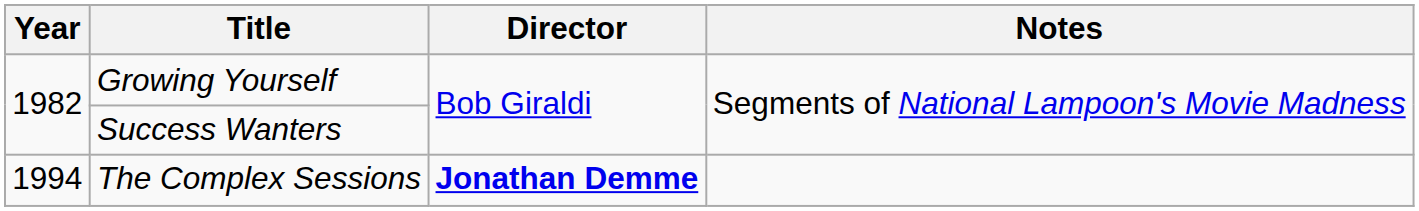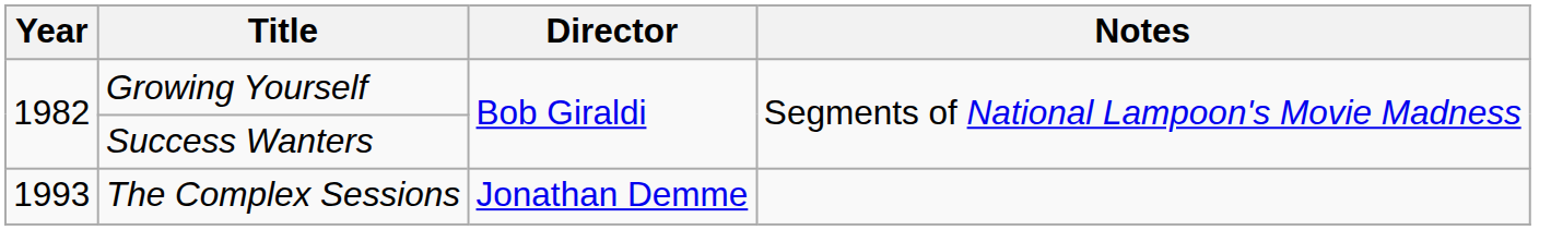 <table class="wikitable plainrowheaders">
 <tr>
 <th>Year</th>
 <th>Title</th>
 <th>Director</th>
 <th>Notes</th>
 </tr>
 <tr>
 <td rowspan=2>1982</td>
 <td><em>Growing Yourself</em></td>
 <td rowspan=2><a href='#'>Bob Giraldi</a></td>
 <td rowspan=2>Segments of <em><a href='#'>National Lampoon's Movie Madness</a></em></td>
 </tr>
 <tr>
 <td><em>Success Wanters</em></td>
 </tr>
 <tr>
-<td>1994</td>
+<td>1993</td>
 <td><em>The Complex Sessions</em></td>
-<td><strong><a href='#'>Jonathan Demme</a></strong></td>
+<td><a href='#'>Jonathan Demme</a></td>
 <td></td>
 </tr>
 </table>
